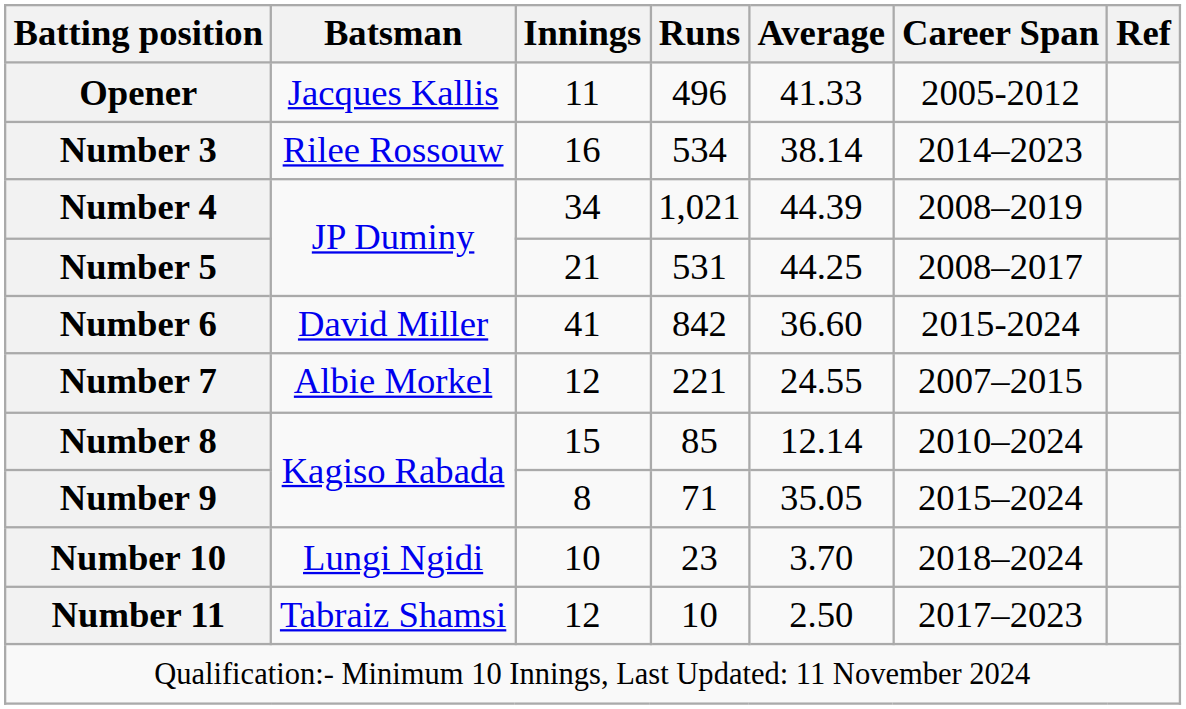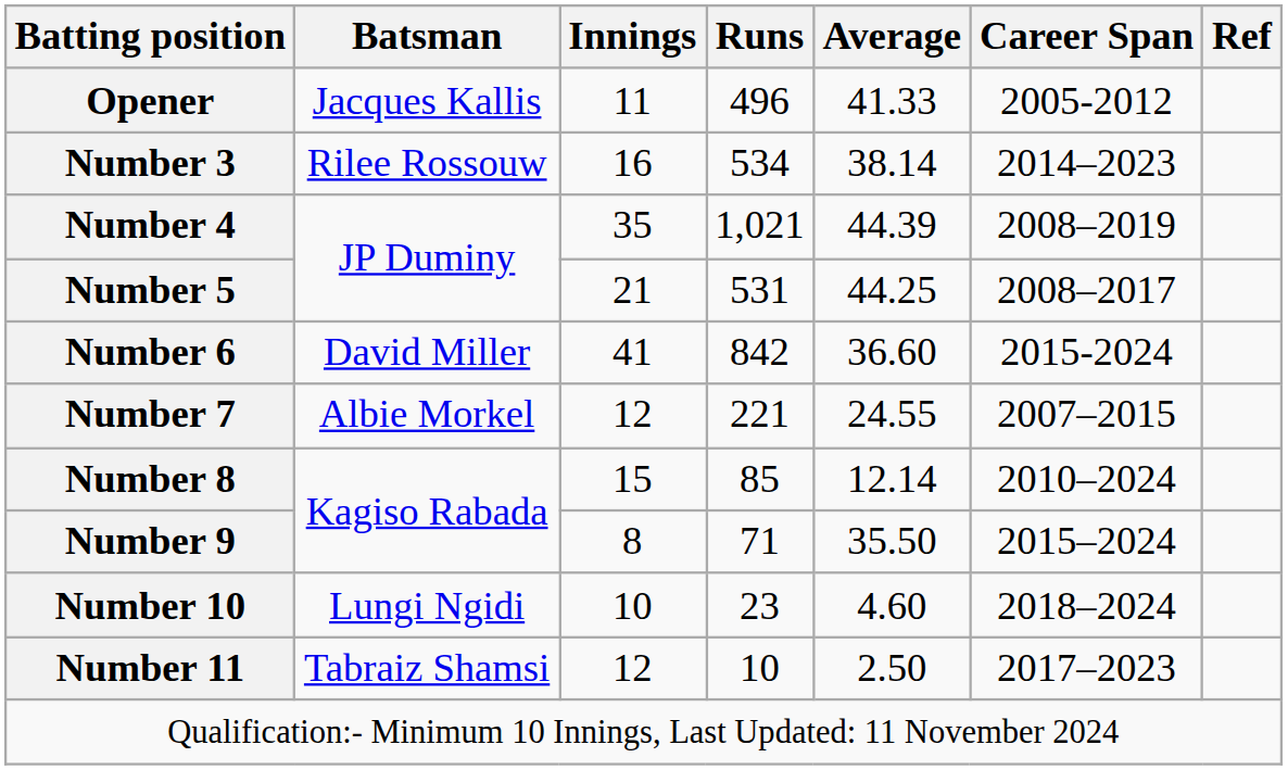 <table class="wikitable sortable" style="text-align:center;">
 <tr>
 <th scope="col">Batting position</th>
 <th scope="col">Batsman</th>
 <th scope="col">Innings</th>
 <th scope="col">Runs</th>
 <th scope="col">Average</th>
 <th scope="col">Career Span</th>
 <th scope="col">Ref</th>
 </tr>
 <tr>
 <th scope="row">Opener</th>
 <td><a href='#'>Jacques Kallis</a></td>
 <td>11</td>
 <td>496</td>
 <td>41.33</td>
 <td>2005-2012</td>
 <td></td>
 </tr>
 <tr>
 <th scope="row">Number 3</th>
 <td><a href='#'>Rilee Rossouw</a></td>
 <td>16</td>
 <td>534</td>
 <td>38.14</td>
 <td>2014–2023</td>
 <td></td>
 </tr>
 <tr>
 <th scope="row">Number 4</th>
 <td rowspan=2><a href='#'>JP Duminy</a></td>
-<td>34</td>
+<td>35</td>
 <td>1,021</td>
 <td>44.39</td>
 <td>2008–2019</td>
 <td></td>
 </tr>
 <tr>
 <th scope="row">Number 5</th>
 <td>21</td>
 <td>531</td>
 <td>44.25</td>
 <td>2008–2017</td>
 <td></td>
 </tr>
 <tr>
 <th scope="row">Number 6</th>
 <td><a href='#'>David Miller</a></td>
 <td>41</td>
 <td>842</td>
 <td>36.60</td>
 <td>2015-2024</td>
 <td></td>
 </tr>
 <tr>
 <th scope="row">Number 7</th>
 <td><a href='#'>Albie Morkel</a></td>
 <td>12</td>
 <td>221</td>
 <td>24.55</td>
 <td>2007–2015</td>
 <td></td>
 </tr>
 <tr>
 <th scope="row">Number 8</th>
 <td rowspan=2><a href='#'>Kagiso Rabada</a></td>
 <td>15</td>
 <td>85</td>
 <td>12.14</td>
 <td>2010–2024</td>
 <td></td>
 </tr>
 <tr>
 <th scope="row">Number 9</th>
 <td>8</td>
 <td>71</td>
-<td>35.05</td>
+<td>35.50</td>
 <td>2015–2024</td>
 <td></td>
 </tr>
 <tr>
 <th scope="row">Number 10</th>
 <td><a href='#'>Lungi Ngidi</a></td>
 <td>10</td>
 <td>23</td>
-<td>3.70</td>
+<td>4.60</td>
 <td>2018–2024</td>
 <td></td>
 </tr>
 <tr>
 <th scope="row">Number 11</th>
 <td><a href='#'>Tabraiz Shamsi</a></td>
 <td>12</td>
 <td>10</td>
 <td>2.50</td>
 <td>2017–2023</td>
 <td></td>
 </tr>
 <tr>
 <td colspan=7><small>Qualification:- Minimum 10 Innings, Last Updated: 11 November 2024</small></td>
 </tr>
 </table>
